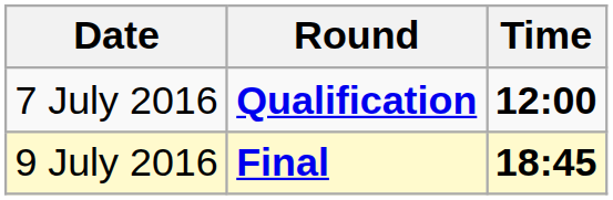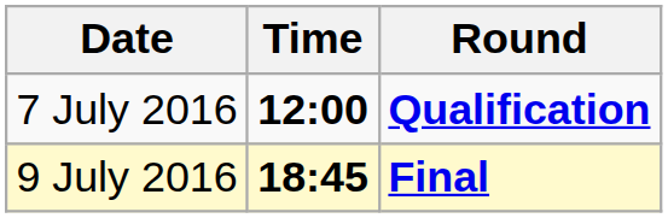 <table class="wikitable">
 <tr>
 <th>Date</th>
+<th>Time</th>
 <th>Round</th>
-<th>Time</th>
 </tr>
 <tr>
 <td>7 July 2016</td>
+<td><strong>12:00</strong></td>
 <td><strong><a href='#'>Qualification</a></strong></td>
-<td><strong>12:00</strong></td>
 </tr>
 <tr style=background:lemonchiffon>
 <td>9 July 2016</td>
+<td><strong>18:45</strong></td>
 <td><strong><a href='#'>Final</a></strong></td>
-<td><strong>18:45</strong></td>
 </tr>
 </table>
